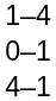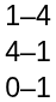 <table cellspacing=1 width=70%>
 <tr>
 <th width=25%></th>
 <th width=30%></th>
 <th width=15%></th>
 <th width=30%></th>
 </tr>
 <tr>
 <td></td>
 <td align=right></td>
 <td align=center>1–4</td>
 <td></td>
 </tr>
 <tr>
 <td></td>
 <td align=right></td>
-<td align=center>0–1</td>
+<td align=center>4–1</td>
 <td></td>
 </tr>
 <tr>
 <td></td>
 <td align=right></td>
-<td align=center>4–1</td>
+<td align=center>0–1</td>
 <td></td>
 </tr>
 </table>
